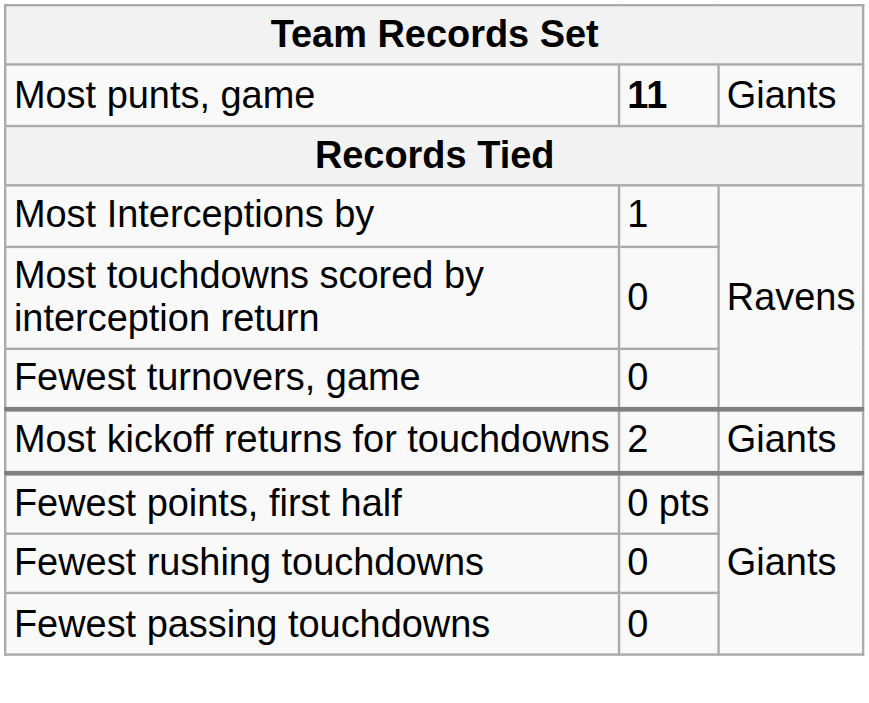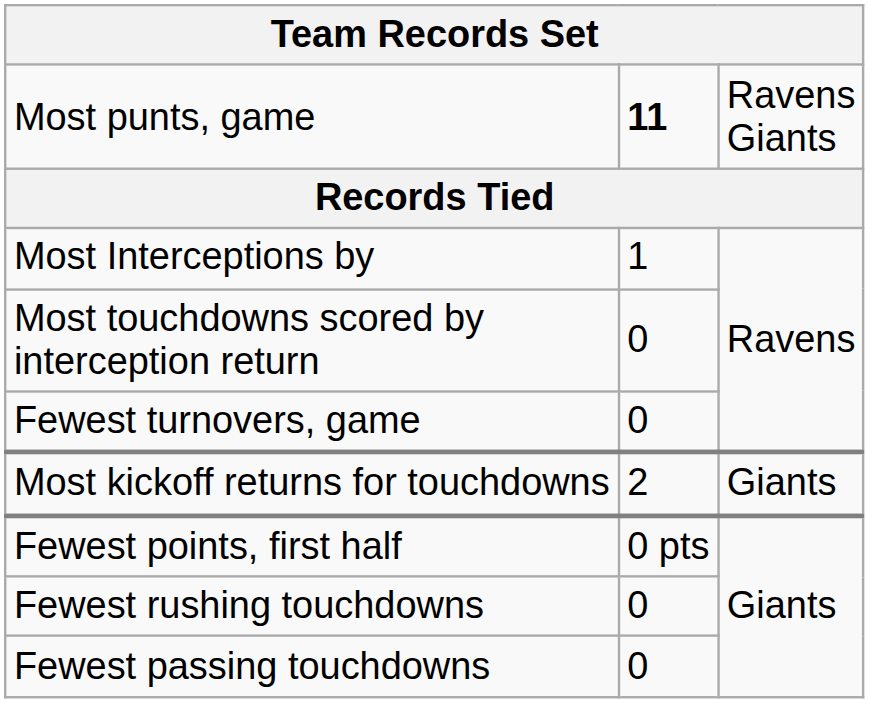 <table class="wikitable">
 <tr>
 <th colspan=3>Team Records Set</th>
 </tr>
 <tr>
 <td>Most punts, game</td>
 <td><strong>11</strong></td>
-<td>Giants</td>
+<td>Ravens <br> Giants</td>
 </tr>
 <tr>
 <th colspan=3>Records Tied</th>
 </tr>
 <tr>
 <td>Most Interceptions by</td>
 <td>1</td>
 <td rowspan=3>Ravens<br></td>
 </tr>
 <tr>
 <td>Most touchdowns scored by<br> interception return</td>
 <td>0</td>
 </tr>
 <tr style="border-bottom: 2px solid gray">
 <td>Fewest turnovers, game</td>
 <td>0</td>
 </tr>
 <tr style="border-bottom: 2px solid gray">
 <td>Most kickoff returns for touchdowns</td>
 <td>2</td>
 <td>Giants</td>
 </tr>
 <tr>
 <td>Fewest points, first half</td>
 <td>0 pts</td>
 <td rowspan=3>Giants</td>
 </tr>
 <tr>
 <td>Fewest rushing touchdowns</td>
 <td>0</td>
 </tr>
 <tr>
 <td>Fewest passing touchdowns</td>
 <td>0</td>
 </tr>
 </table>
